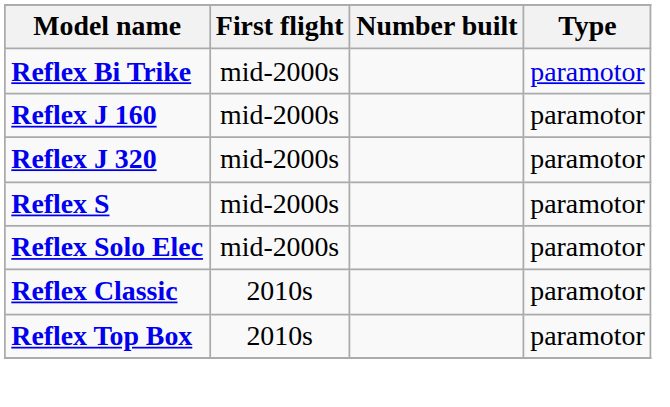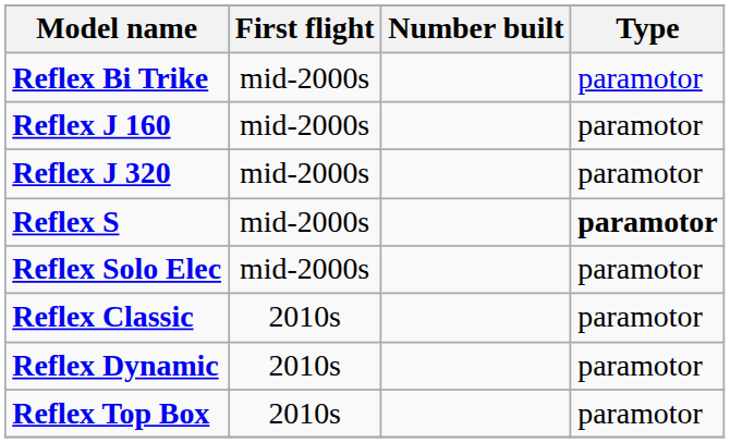 <table class="wikitable" align=center>
 <tr>
 </tr>
 <tr style="background:#efefef;">
 <th>Model name</th>
 <th>First flight</th>
 <th>Number built</th>
 <th>Type</th>
 </tr>
 <tr>
 <td align=left><strong><a href='#'>Reflex Bi Trike</a></strong></td>
 <td align=center>mid-2000s</td>
 <td align=center></td>
 <td align=left><a href='#'>paramotor</a></td>
 </tr>
 <tr>
 <td align=left><strong><a href='#'>Reflex J 160</a></strong></td>
 <td align=center>mid-2000s</td>
 <td align=center></td>
 <td align=left>paramotor</td>
 </tr>
 <tr>
 <td align=left><strong><a href='#'>Reflex J 320</a></strong></td>
 <td align=center>mid-2000s</td>
 <td align=center></td>
 <td align=left>paramotor</td>
 </tr>
 <tr>
 <td align=left><strong><a href='#'>Reflex S</a></strong></td>
 <td align=center>mid-2000s</td>
 <td align=center></td>
-<td align=left>paramotor</td>
+<td align=left><strong>paramotor</strong></td>
 </tr>
 <tr>
 <td align=left><strong><a href='#'>Reflex Solo Elec</a></strong></td>
 <td align=center>mid-2000s</td>
 <td align=center></td>
 <td align=left>paramotor</td>
 </tr>
 <tr>
 <td align=left><strong><a href='#'>Reflex Classic</a></strong></td>
 <td align=center>2010s</td>
 <td align=center></td>
 <td align=left>paramotor</td>
 </tr>
 <tr>
+<td align=left><strong><a href='#'>Reflex Dynamic</a></strong></td>
+<td align=center>2010s</td>
+<td align=center></td>
+<td align=left>paramotor</td>
+</tr>
+<tr>
 <td align=left><strong><a href='#'>Reflex Top Box</a></strong></td>
 <td align=center>2010s</td>
 <td align=center></td>
 <td align=left>paramotor</td>
 </tr>
 <tr>
 </tr>
 </table>
